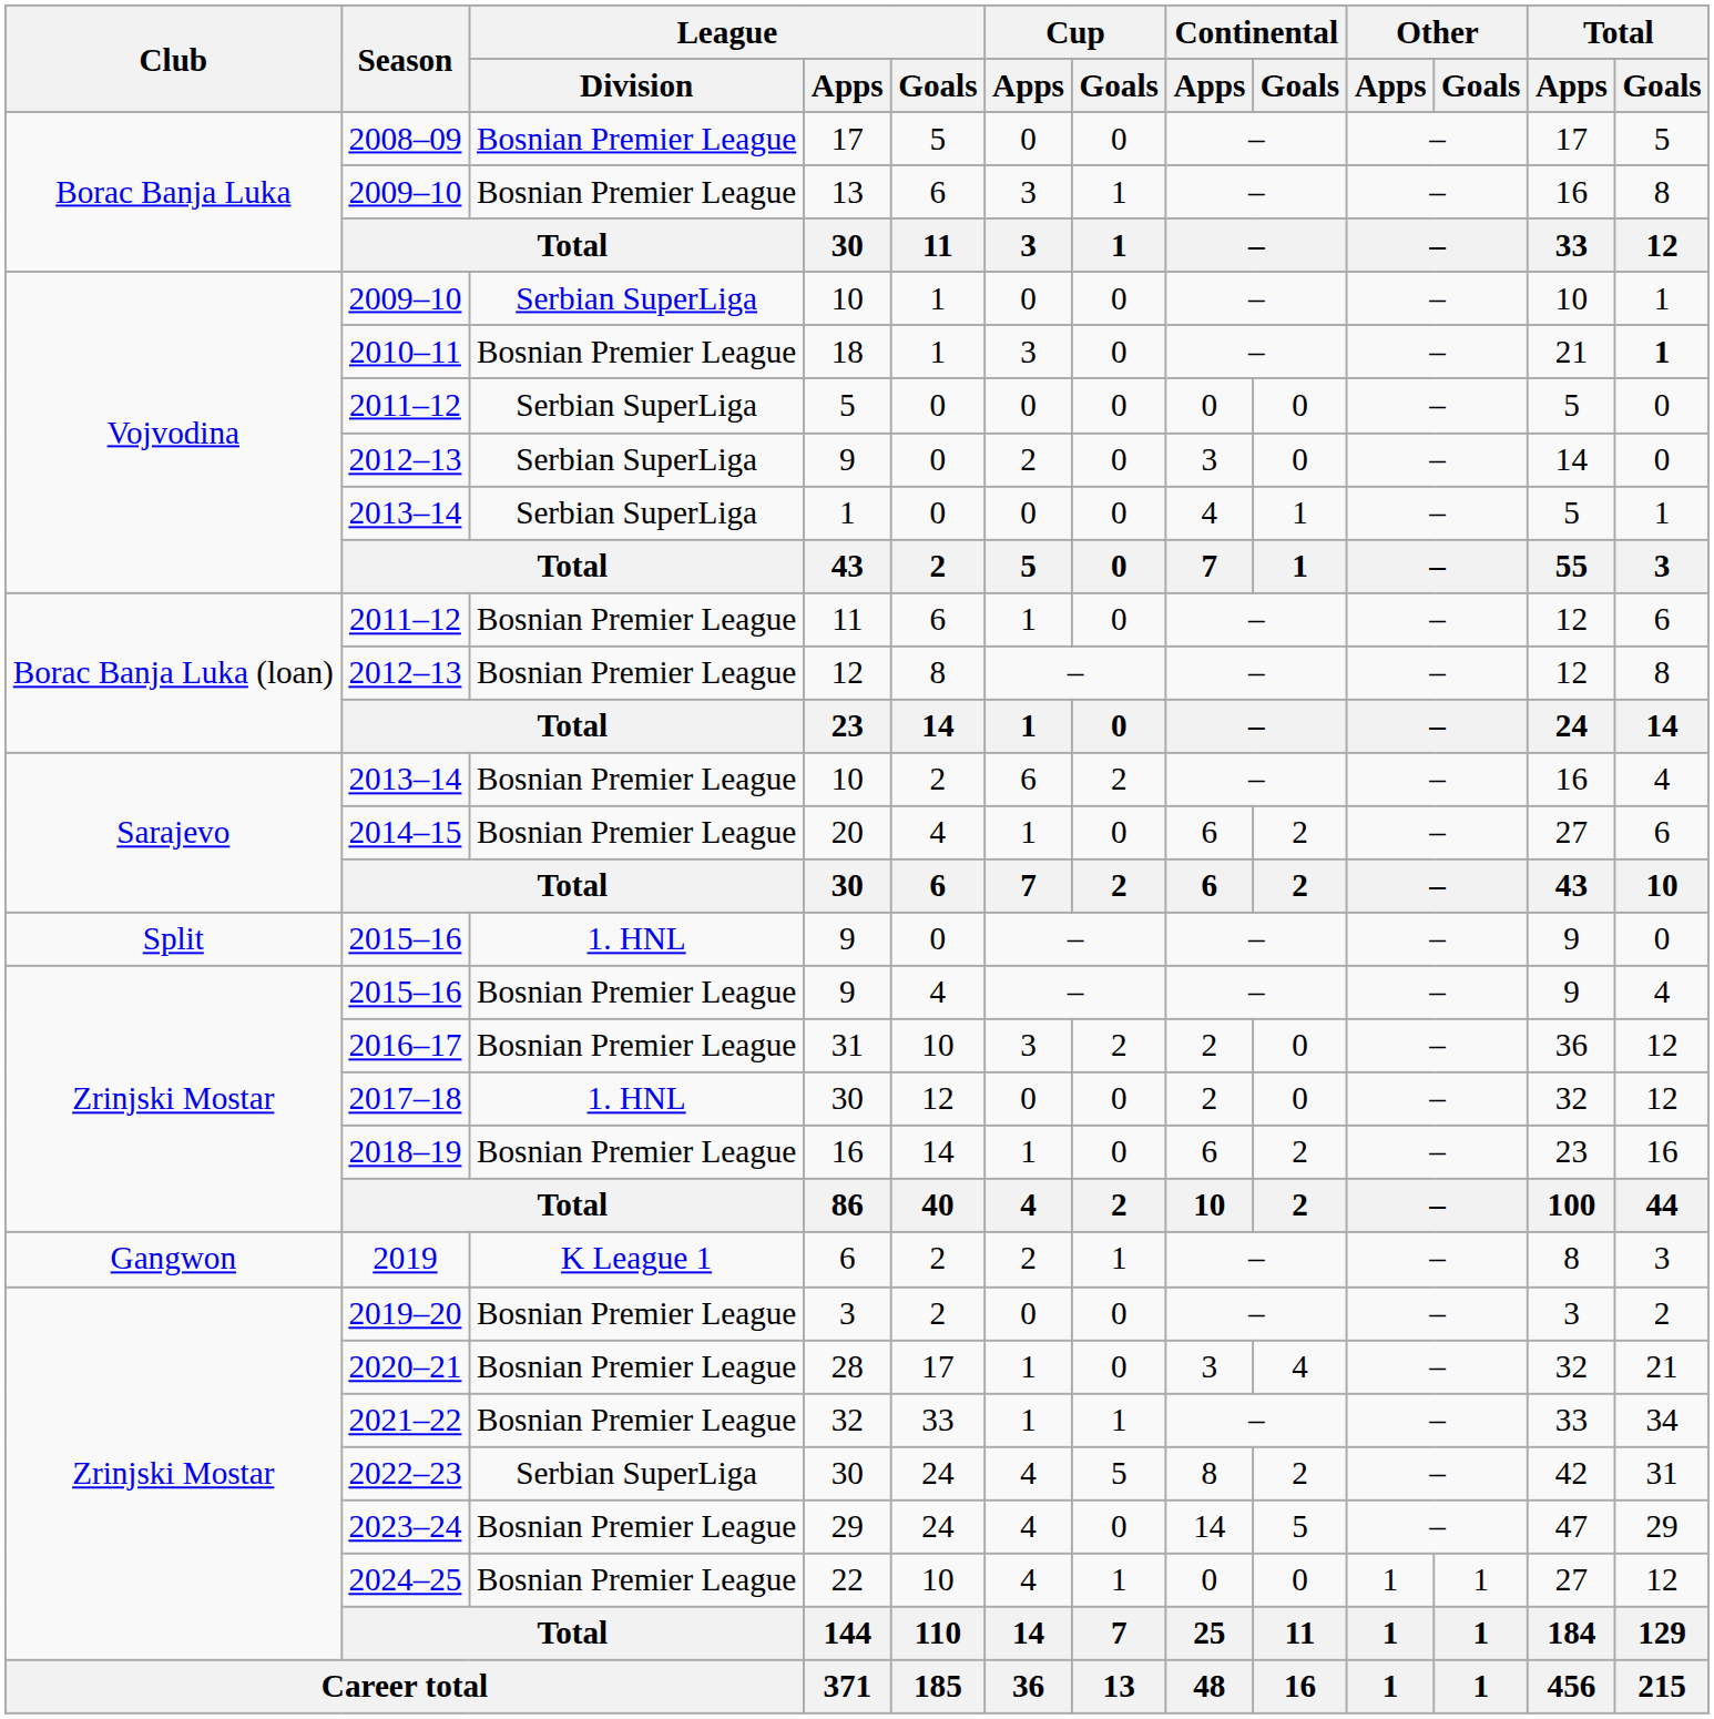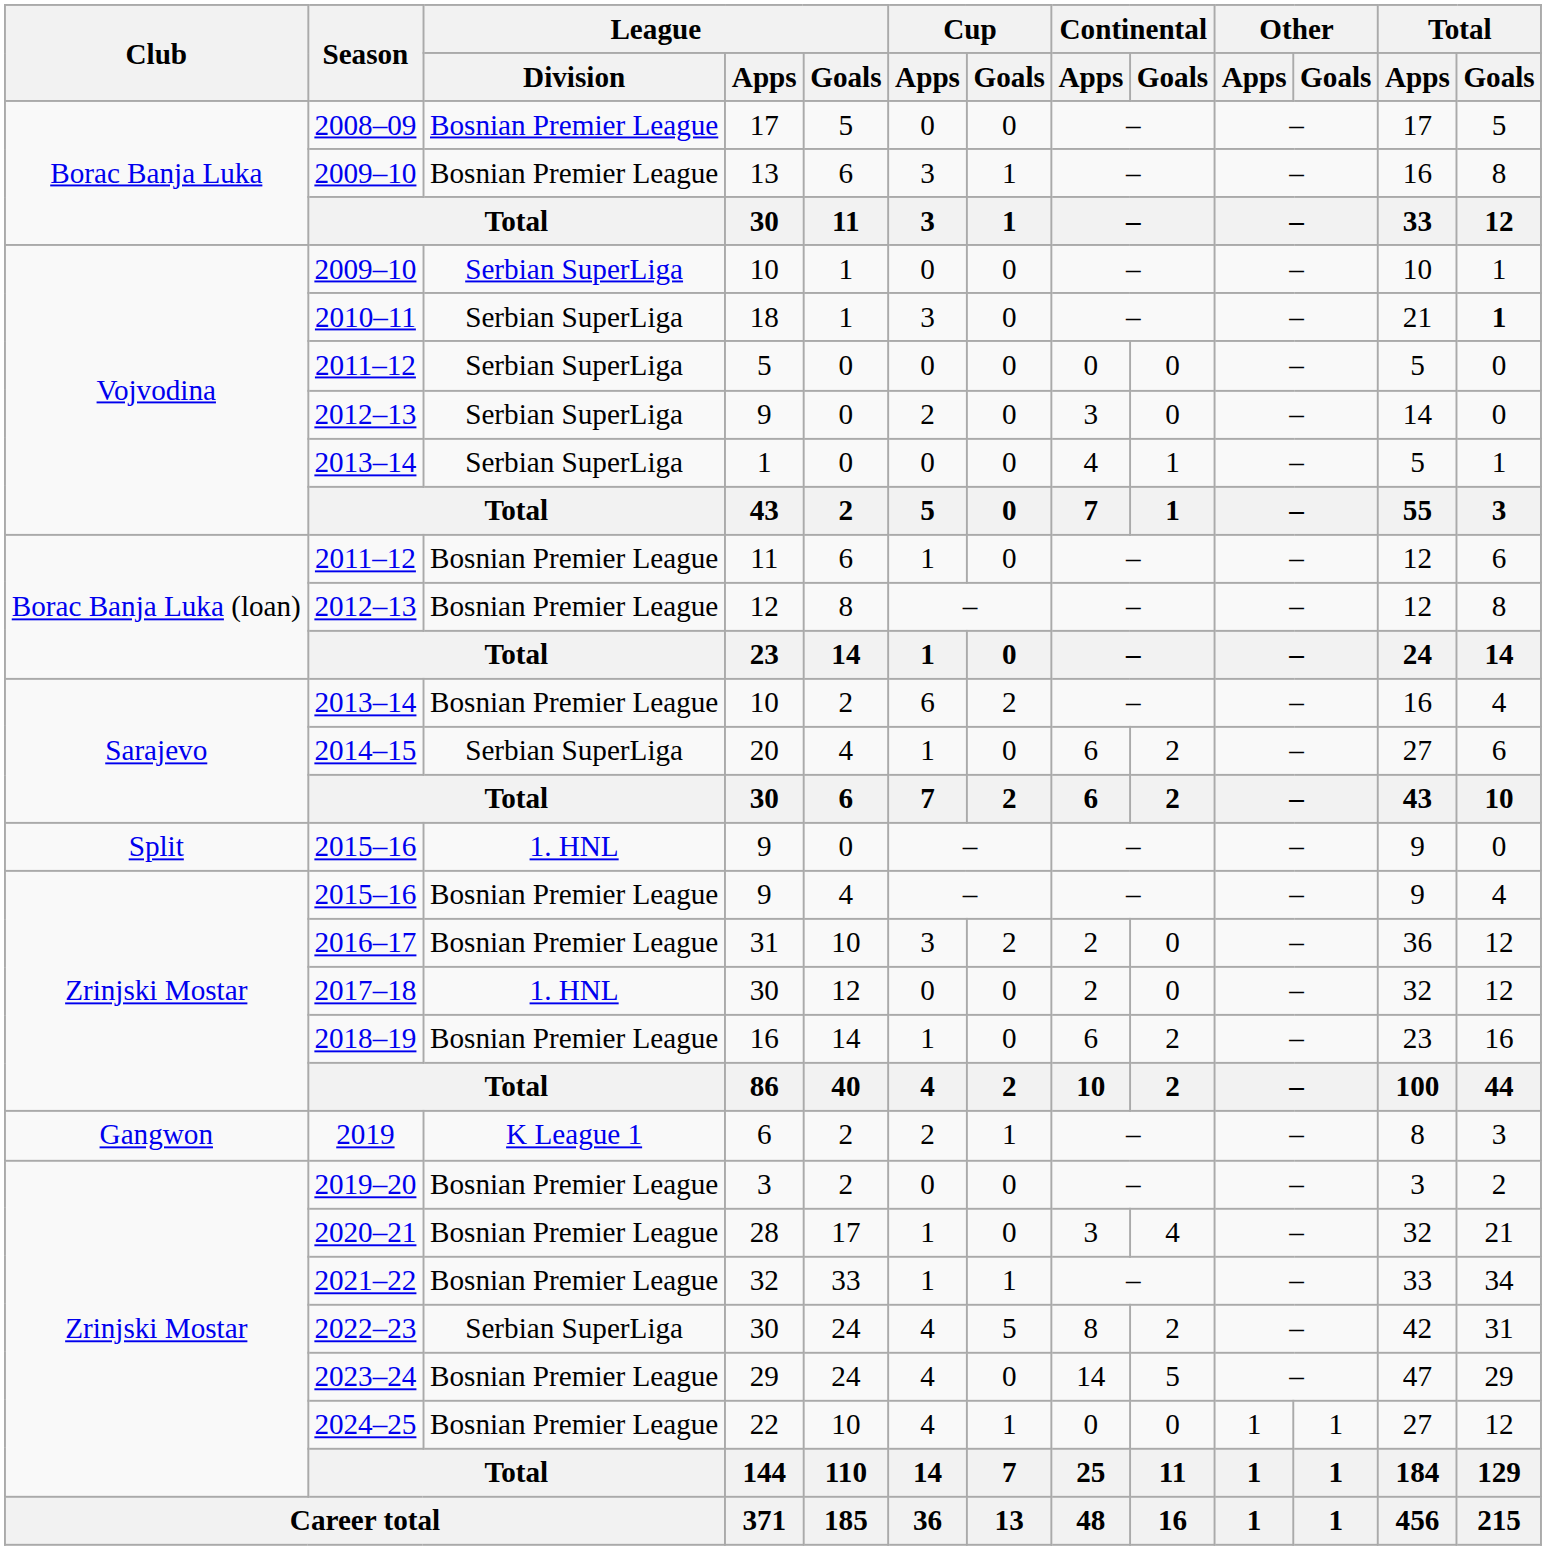 <table class=wikitable style="text-align: center;font-size:95%">
 <tr>
 <th rowspan=2>Club</th>
 <th rowspan=2>Season</th>
 <th colspan=3>League</th>
 <th colspan=2>Cup</th>
 <th colspan=2>Continental</th>
 <th colspan=2>Other</th>
 <th colspan=2>Total</th>
 </tr>
 <tr>
 <th>Division</th>
 <th>Apps</th>
 <th>Goals</th>
 <th>Apps</th>
 <th>Goals</th>
 <th>Apps</th>
 <th>Goals</th>
 <th>Apps</th>
 <th>Goals</th>
 <th>Apps</th>
 <th>Goals</th>
 </tr>
 <tr>
 <td rowspan=3><a href='#'>Borac Banja Luka</a></td>
 <td><a href='#'>2008–09</a></td>
 <td><a href='#'>Bosnian Premier League</a></td>
 <td>17</td>
 <td>5</td>
 <td>0</td>
 <td>0</td>
 <td colspan=2>–</td>
 <td colspan=2>–</td>
 <td>17</td>
 <td>5</td>
 </tr>
 <tr>
 <td><a href='#'>2009–10</a></td>
 <td>Bosnian Premier League</td>
 <td>13</td>
 <td>6</td>
 <td>3</td>
 <td>1</td>
 <td colspan=2>–</td>
 <td colspan=2>–</td>
 <td>16</td>
 <td>8</td>
 </tr>
 <tr>
 <th colspan=2>Total</th>
 <th>30</th>
 <th>11</th>
 <th>3</th>
 <th>1</th>
 <th colspan=2>–</th>
 <th colspan=2>–</th>
 <th>33</th>
 <th>12</th>
 </tr>
 <tr>
 <td rowspan=6><a href='#'>Vojvodina</a></td>
 <td><a href='#'>2009–10</a></td>
 <td><a href='#'>Serbian SuperLiga</a></td>
 <td>10</td>
 <td>1</td>
 <td>0</td>
 <td>0</td>
 <td colspan=2>–</td>
 <td colspan=2>–</td>
 <td>10</td>
 <td>1</td>
 </tr>
 <tr>
 <td><a href='#'>2010–11</a></td>
-<td>Bosnian Premier League</td>
+<td>Serbian SuperLiga</td>
 <td>18</td>
 <td>1</td>
 <td>3</td>
 <td>0</td>
 <td colspan=2>–</td>
 <td colspan=2>–</td>
 <td>21</td>
 <td><strong>1</strong></td>
 </tr>
 <tr>
 <td><a href='#'>2011–12</a></td>
 <td>Serbian SuperLiga</td>
 <td>5</td>
 <td>0</td>
 <td>0</td>
 <td>0</td>
 <td>0</td>
 <td>0</td>
 <td colspan=2>–</td>
 <td>5</td>
 <td>0</td>
 </tr>
 <tr>
 <td><a href='#'>2012–13</a></td>
 <td>Serbian SuperLiga</td>
 <td>9</td>
 <td>0</td>
 <td>2</td>
 <td>0</td>
 <td>3</td>
 <td>0</td>
 <td colspan=2>–</td>
 <td>14</td>
 <td>0</td>
 </tr>
 <tr>
 <td><a href='#'>2013–14</a></td>
 <td>Serbian SuperLiga</td>
 <td>1</td>
 <td>0</td>
 <td>0</td>
 <td>0</td>
 <td>4</td>
 <td>1</td>
 <td colspan=2>–</td>
 <td>5</td>
 <td>1</td>
 </tr>
 <tr>
 <th colspan=2>Total</th>
 <th>43</th>
 <th>2</th>
 <th>5</th>
 <th>0</th>
 <th>7</th>
 <th>1</th>
 <th colspan=2>–</th>
 <th>55</th>
 <th>3</th>
 </tr>
 <tr>
 <td rowspan=3><a href='#'>Borac Banja Luka</a> (loan)</td>
 <td><a href='#'>2011–12</a></td>
 <td>Bosnian Premier League</td>
 <td>11</td>
 <td>6</td>
 <td>1</td>
 <td>0</td>
 <td colspan=2>–</td>
 <td colspan=2>–</td>
 <td>12</td>
 <td>6</td>
 </tr>
 <tr>
 <td><a href='#'>2012–13</a></td>
 <td>Bosnian Premier League</td>
 <td>12</td>
 <td>8</td>
 <td colspan=2>–</td>
 <td colspan=2>–</td>
 <td colspan=2>–</td>
 <td>12</td>
 <td>8</td>
 </tr>
 <tr>
 <th colspan=2>Total</th>
 <th>23</th>
 <th>14</th>
 <th>1</th>
 <th>0</th>
 <th colspan=2>–</th>
 <th colspan=2>–</th>
 <th>24</th>
 <th>14</th>
 </tr>
 <tr>
 <td rowspan=3><a href='#'>Sarajevo</a></td>
 <td><a href='#'>2013–14</a></td>
 <td>Bosnian Premier League</td>
 <td>10</td>
 <td>2</td>
 <td>6</td>
 <td>2</td>
 <td colspan=2>–</td>
 <td colspan=2>–</td>
 <td>16</td>
 <td>4</td>
 </tr>
 <tr>
 <td><a href='#'>2014–15</a></td>
-<td>Bosnian Premier League</td>
+<td>Serbian SuperLiga</td>
 <td>20</td>
 <td>4</td>
 <td>1</td>
 <td>0</td>
 <td>6</td>
 <td>2</td>
 <td colspan=2>–</td>
 <td>27</td>
 <td>6</td>
 </tr>
 <tr>
 <th colspan=2>Total</th>
 <th>30</th>
 <th>6</th>
 <th>7</th>
 <th>2</th>
 <th>6</th>
 <th>2</th>
 <th colspan=2>–</th>
 <th>43</th>
 <th>10</th>
 </tr>
 <tr>
 <td><a href='#'>Split</a></td>
 <td><a href='#'>2015–16</a></td>
 <td><a href='#'>1. HNL</a></td>
 <td>9</td>
 <td>0</td>
 <td colspan=2>–</td>
 <td colspan=2>–</td>
 <td colspan=2>–</td>
 <td>9</td>
 <td>0</td>
 </tr>
 <tr>
 <td rowspan=5><a href='#'>Zrinjski Mostar</a></td>
 <td><a href='#'>2015–16</a></td>
 <td>Bosnian Premier League</td>
 <td>9</td>
 <td>4</td>
 <td colspan=2>–</td>
 <td colspan=2>–</td>
 <td colspan=2>–</td>
 <td>9</td>
 <td>4</td>
 </tr>
 <tr>
 <td><a href='#'>2016–17</a></td>
 <td>Bosnian Premier League</td>
 <td>31</td>
 <td>10</td>
 <td>3</td>
 <td>2</td>
 <td>2</td>
 <td>0</td>
 <td colspan=2>–</td>
 <td>36</td>
 <td>12</td>
 </tr>
 <tr>
 <td><a href='#'>2017–18</a></td>
 <td><a href='#'>1. HNL</a></td>
 <td>30</td>
 <td>12</td>
 <td>0</td>
 <td>0</td>
 <td>2</td>
 <td>0</td>
 <td colspan=2>–</td>
 <td>32</td>
 <td>12</td>
 </tr>
 <tr>
 <td><a href='#'>2018–19</a></td>
 <td>Bosnian Premier League</td>
 <td>16</td>
 <td>14</td>
 <td>1</td>
 <td>0</td>
 <td>6</td>
 <td>2</td>
 <td colspan=2>–</td>
 <td>23</td>
 <td>16</td>
 </tr>
 <tr>
 <th colspan=2>Total</th>
 <th>86</th>
 <th>40</th>
 <th>4</th>
 <th>2</th>
 <th>10</th>
 <th>2</th>
 <th colspan=2>–</th>
 <th>100</th>
 <th>44</th>
 </tr>
 <tr>
 <td><a href='#'>Gangwon</a></td>
 <td><a href='#'>2019</a></td>
 <td><a href='#'>K League 1</a></td>
 <td>6</td>
 <td>2</td>
 <td>2</td>
 <td>1</td>
 <td colspan=2>–</td>
 <td colspan=2>–</td>
 <td>8</td>
 <td>3</td>
 </tr>
 <tr>
 <td rowspan=7><a href='#'>Zrinjski Mostar</a></td>
 <td><a href='#'>2019–20</a></td>
 <td>Bosnian Premier League</td>
 <td>3</td>
 <td>2</td>
 <td>0</td>
 <td>0</td>
 <td colspan=2>–</td>
 <td colspan=2>–</td>
 <td>3</td>
 <td>2</td>
 </tr>
 <tr>
 <td><a href='#'>2020–21</a></td>
 <td>Bosnian Premier League</td>
 <td>28</td>
 <td>17</td>
 <td>1</td>
 <td>0</td>
 <td>3</td>
 <td>4</td>
 <td colspan=2>–</td>
 <td>32</td>
 <td>21</td>
 </tr>
 <tr>
 <td><a href='#'>2021–22</a></td>
 <td>Bosnian Premier League</td>
 <td>32</td>
 <td>33</td>
 <td>1</td>
 <td>1</td>
 <td colspan=2>–</td>
 <td colspan=2>–</td>
 <td>33</td>
 <td>34</td>
 </tr>
 <tr>
 <td><a href='#'>2022–23</a></td>
 <td>Serbian SuperLiga</td>
 <td>30</td>
 <td>24</td>
 <td>4</td>
 <td>5</td>
 <td>8</td>
 <td>2</td>
 <td colspan=2>–</td>
 <td>42</td>
 <td>31</td>
 </tr>
 <tr>
 <td><a href='#'>2023–24</a></td>
 <td>Bosnian Premier League</td>
 <td>29</td>
 <td>24</td>
 <td>4</td>
 <td>0</td>
 <td>14</td>
 <td>5</td>
 <td colspan=2>–</td>
 <td>47</td>
 <td>29</td>
 </tr>
 <tr>
 <td><a href='#'>2024–25</a></td>
 <td>Bosnian Premier League</td>
 <td>22</td>
 <td>10</td>
 <td>4</td>
 <td>1</td>
 <td>0</td>
 <td>0</td>
 <td>1</td>
 <td>1</td>
 <td>27</td>
 <td>12</td>
 </tr>
 <tr>
 <th colspan=2>Total</th>
 <th>144</th>
 <th>110</th>
 <th>14</th>
 <th>7</th>
 <th>25</th>
 <th>11</th>
 <th>1</th>
 <th>1</th>
 <th>184</th>
 <th>129</th>
 </tr>
 <tr>
 <th colspan=3>Career total</th>
 <th>371</th>
 <th>185</th>
 <th>36</th>
 <th>13</th>
 <th>48</th>
 <th>16</th>
 <th>1</th>
 <th>1</th>
 <th>456</th>
 <th>215</th>
 </tr>
 </table>
